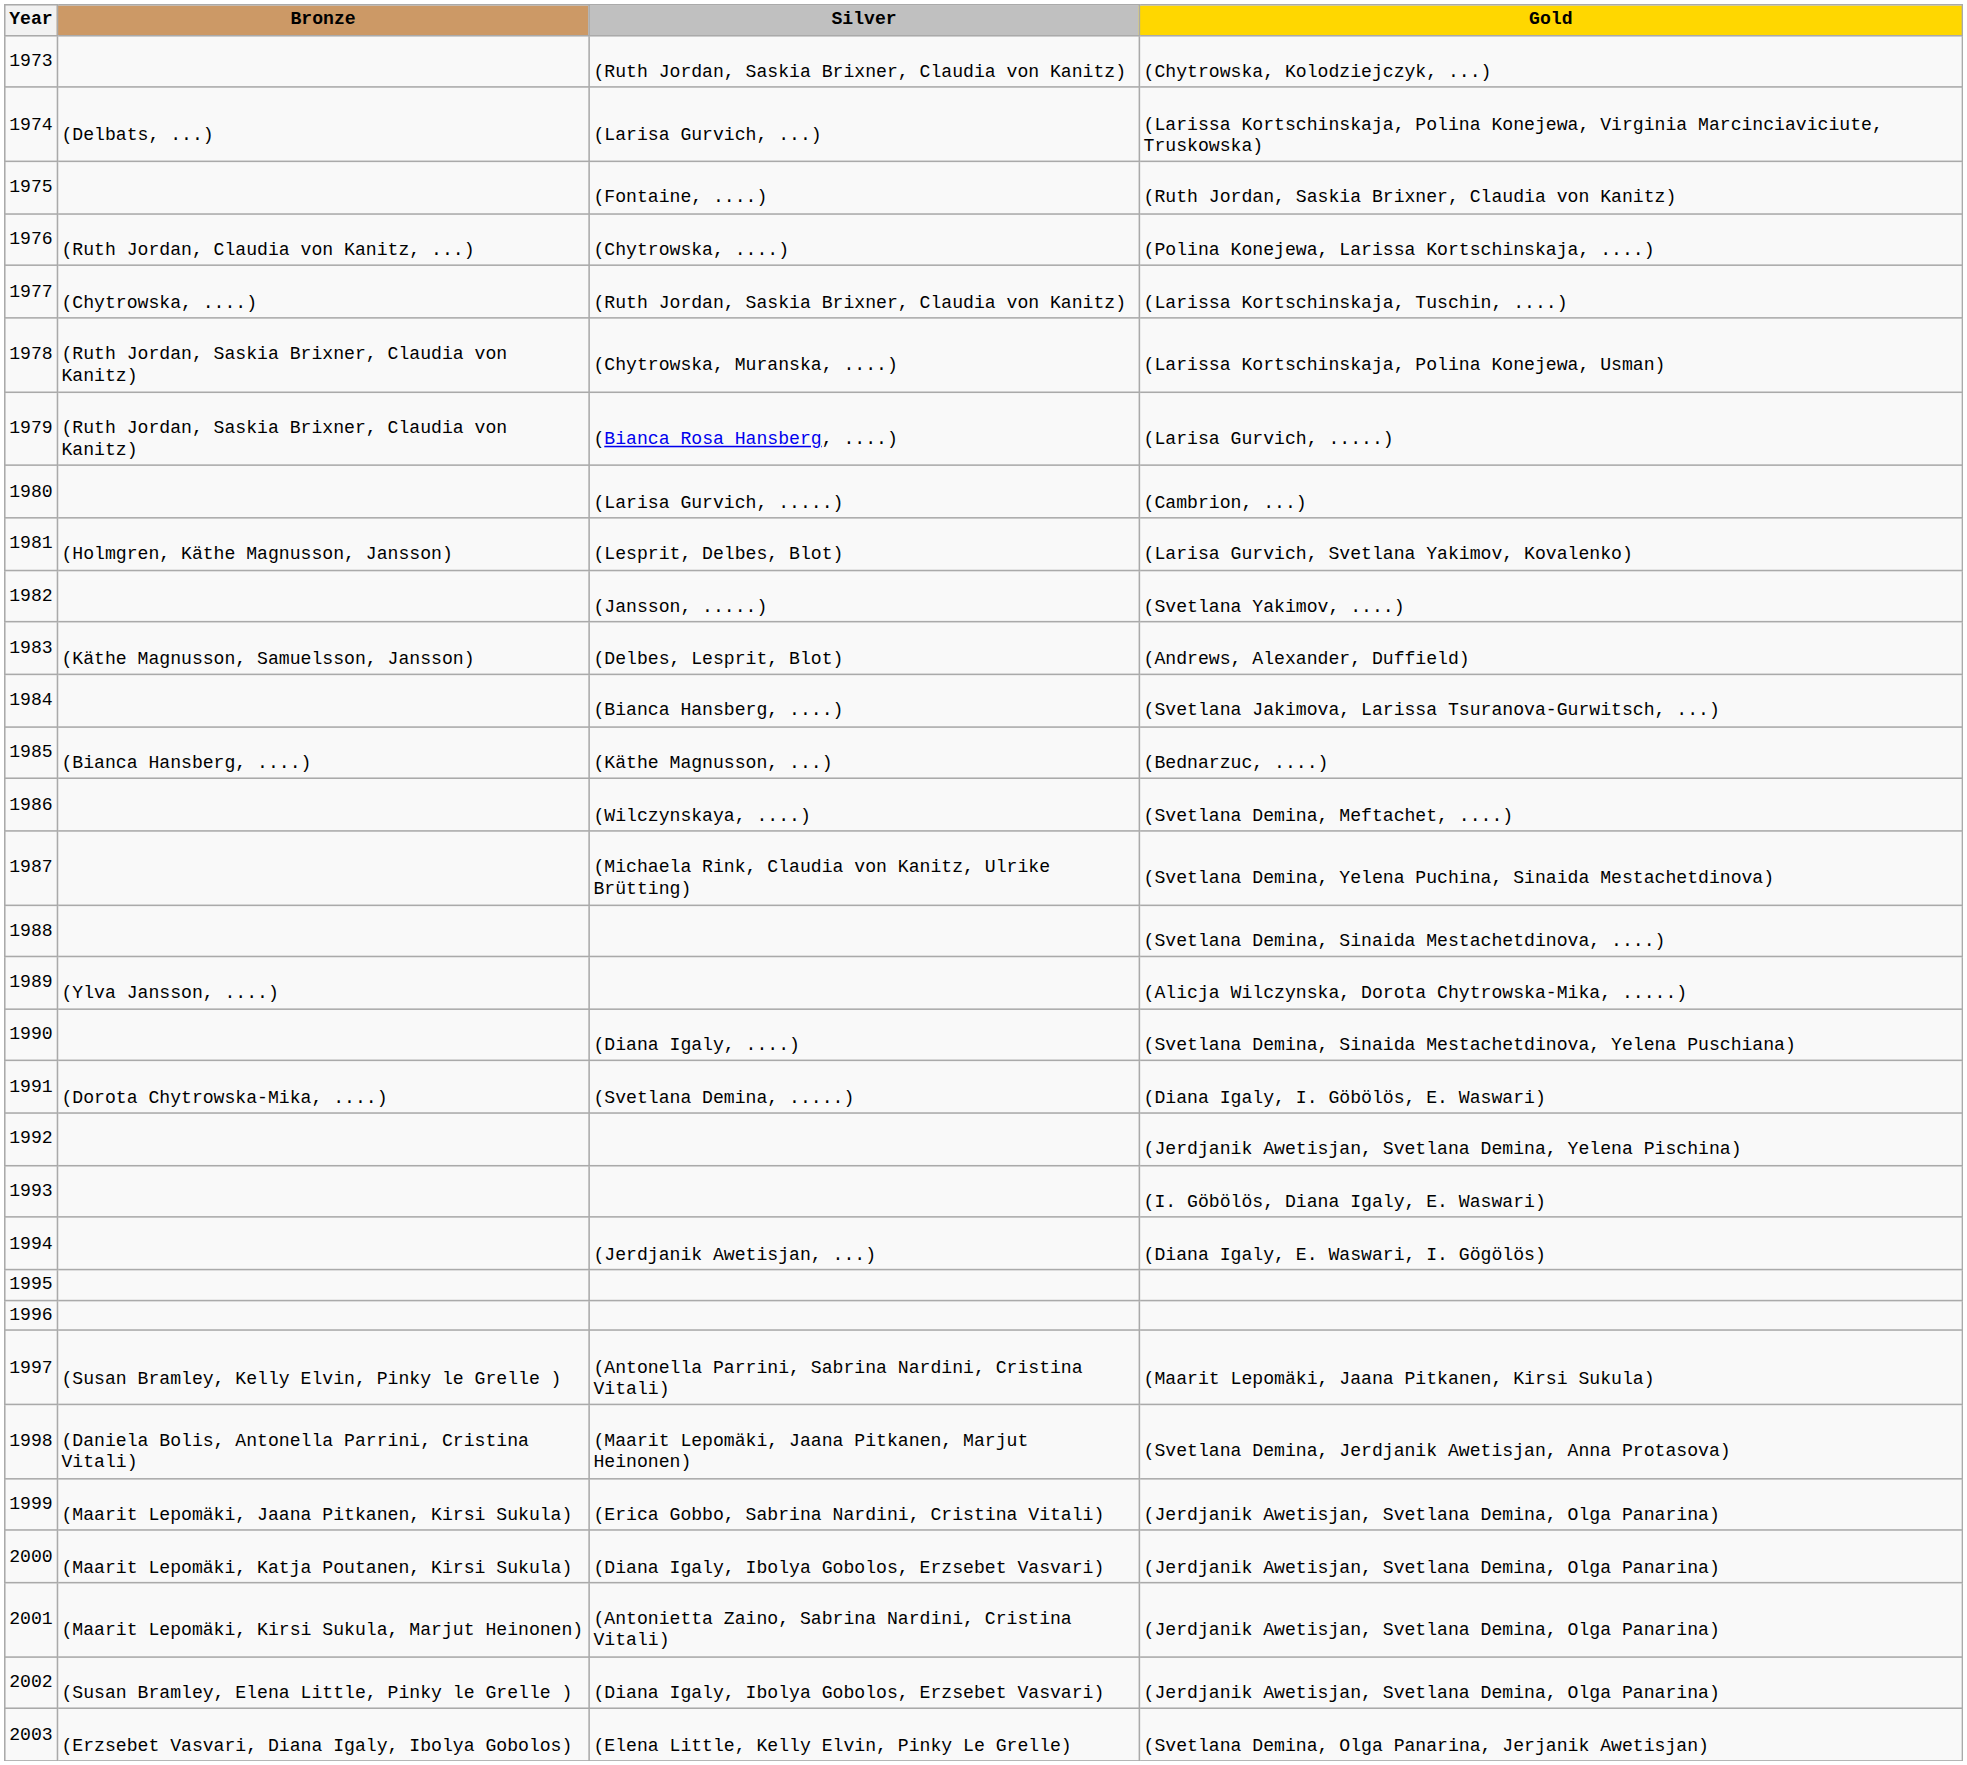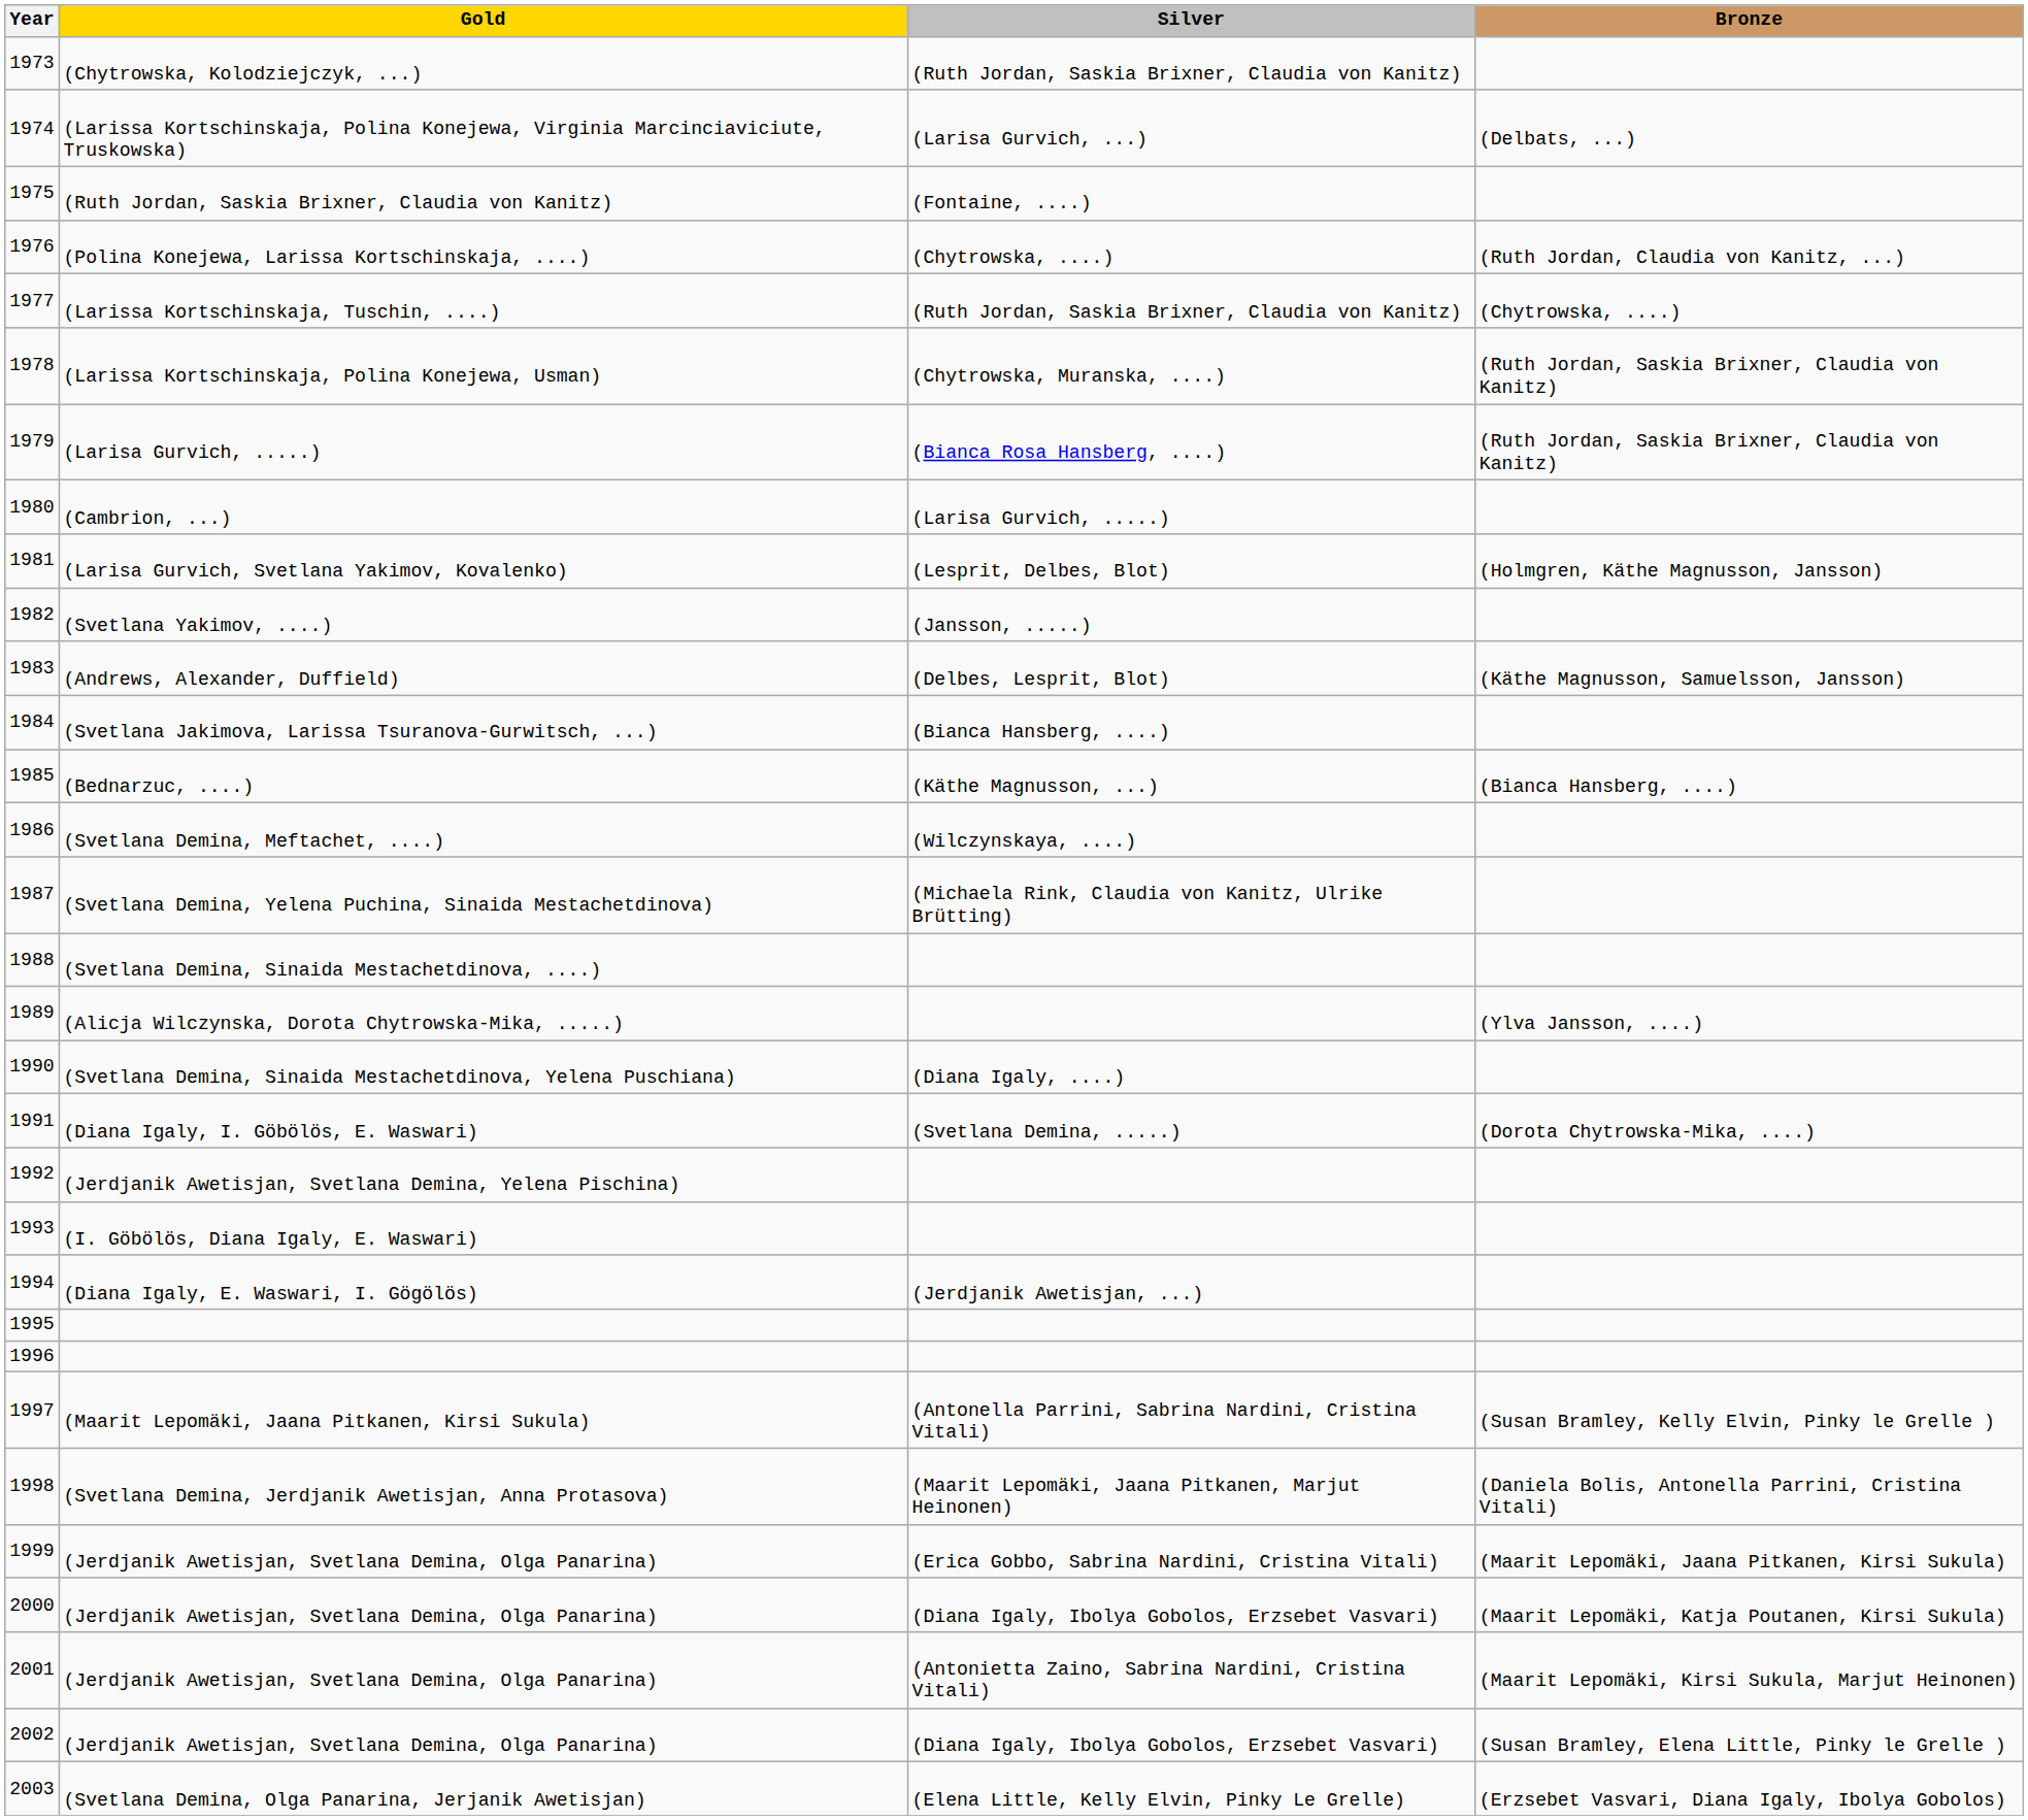 <table class="wikitable" width=100% style="font-size:90%; text-align:left;">
 <tr align=center>
 <th>Year</th>
+<td bgcolor=gold><strong>Gold</strong></td>
+<td bgcolor=silver><strong>Silver</strong></td>
 <td bgcolor=cc9966><strong>Bronze</strong></td>
-<td bgcolor=silver><strong>Silver</strong></td>
-<td bgcolor=gold><strong>Gold</strong></td>
 </tr>
 <tr>
 <td>1973</td>
+<td><br>(Chytrowska, Kolodziejczyk, ...)</td>
+<td><br>(Ruth Jordan, Saskia Brixner, Claudia von Kanitz)</td>
 <td></td>
-<td><br>(Ruth Jordan, Saskia Brixner, Claudia von Kanitz)</td>
-<td><br>(Chytrowska, Kolodziejczyk, ...)</td>
 </tr>
 <tr>
 <td>1974</td>
+<td><br>(Larissa Kortschinskaja, Polina Konejewa, Virginia Marcinciaviciute, Truskowska)</td>
+<td><br>(Larisa Gurvich, ...)</td>
 <td><br>(Delbats, ...)</td>
-<td><br>(Larisa Gurvich, ...)</td>
-<td><br>(Larissa Kortschinskaja, Polina Konejewa, Virginia Marcinciaviciute, Truskowska)</td>
 </tr>
 <tr>
 <td>1975</td>
+<td><br>(Ruth Jordan, Saskia Brixner, Claudia von Kanitz)</td>
+<td><br>(Fontaine, ....)</td>
 <td></td>
-<td><br>(Fontaine, ....)</td>
+</tr>
+<tr>
+<td>1976</td>
+<td><br>(Polina Konejewa, Larissa Kortschinskaja, ....)</td>
+<td><br>(Chytrowska, ....)</td>
+<td><br>(Ruth Jordan, Claudia von Kanitz, ...)</td>
+</tr>
+<tr>
+<td>1977</td>
+<td><br>(Larissa Kortschinskaja, Tuschin, ....)</td>
+<td><br>(Ruth Jordan, Saskia Brixner, Claudia von Kanitz)</td>
+<td><br>(Chytrowska, ....)</td>
+</tr>
+<tr>
+<td>1978</td>
+<td><br>(Larissa Kortschinskaja, Polina Konejewa, Usman)</td>
+<td><br>(Chytrowska, Muranska, ....)</td>
 <td><br>(Ruth Jordan, Saskia Brixner, Claudia von Kanitz)</td>
 </tr>
 <tr>
-<td>1976</td>
-<td><br>(Ruth Jordan, Claudia von Kanitz, ...)</td>
-<td><br>(Chytrowska, ....)</td>
-<td><br>(Polina Konejewa, Larissa Kortschinskaja, ....)</td>
-</tr>
-<tr>
-<td>1977</td>
-<td><br>(Chytrowska, ....)</td>
+<td>1979</td>
+<td><br>(Larisa Gurvich, .....)</td>
+<td><br>(<a href='#'>Bianca Rosa Hansberg</a>, ....)</td>
 <td><br>(Ruth Jordan, Saskia Brixner, Claudia von Kanitz)</td>
-<td><br>(Larissa Kortschinskaja, Tuschin, ....)</td>
-</tr>
-<tr>
-<td>1978</td>
-<td><br>(Ruth Jordan, Saskia Brixner, Claudia von Kanitz)</td>
-<td><br>(Chytrowska, Muranska, ....)</td>
-<td><br>(Larissa Kortschinskaja, Polina Konejewa, Usman)</td>
-</tr>
-<tr>
-<td>1979</td>
-<td><br>(Ruth Jordan, Saskia Brixner, Claudia von Kanitz)</td>
-<td><br>(<a href='#'>Bianca Rosa Hansberg</a>, ....)</td>
-<td><br>(Larisa Gurvich, .....)</td>
 </tr>
 <tr>
 <td>1980</td>
+<td><br>(Cambrion, ...)</td>
+<td><br>(Larisa Gurvich, .....)</td>
 <td></td>
-<td><br>(Larisa Gurvich, .....)</td>
-<td><br>(Cambrion, ...)</td>
 </tr>
 <tr>
 <td>1981</td>
+<td><br>(Larisa Gurvich, Svetlana Yakimov, Kovalenko)</td>
+<td><br>(Lesprit, Delbes, Blot)</td>
 <td><br>(Holmgren, Käthe Magnusson, Jansson)</td>
-<td><br>(Lesprit, Delbes, Blot)</td>
-<td><br>(Larisa Gurvich, Svetlana Yakimov, Kovalenko)</td>
 </tr>
 <tr>
 <td>1982</td>
+<td><br>(Svetlana Yakimov, ....)</td>
+<td><br>(Jansson, .....)</td>
 <td></td>
-<td><br>(Jansson, .....)</td>
-<td><br>(Svetlana Yakimov, ....)</td>
 </tr>
 <tr>
 <td>1983</td>
+<td><br>(Andrews, Alexander, Duffield)</td>
+<td><br>(Delbes, Lesprit, Blot)</td>
 <td><br>(Käthe Magnusson, Samuelsson, Jansson)</td>
-<td><br>(Delbes, Lesprit, Blot)</td>
-<td><br>(Andrews, Alexander, Duffield)</td>
 </tr>
 <tr>
 <td>1984</td>
+<td><br>(Svetlana Jakimova, Larissa Tsuranova-Gurwitsch, ...)</td>
+<td><br>(Bianca Hansberg, ....)</td>
 <td></td>
-<td><br>(Bianca Hansberg, ....)</td>
-<td><br>(Svetlana Jakimova, Larissa Tsuranova-Gurwitsch, ...)</td>
 </tr>
 <tr>
 <td>1985</td>
+<td><br>(Bednarzuc, ....)</td>
+<td><br>(Käthe Magnusson, ...)</td>
 <td><br>(Bianca Hansberg, ....)</td>
-<td><br>(Käthe Magnusson, ...)</td>
-<td><br>(Bednarzuc, ....)</td>
 </tr>
 <tr>
 <td>1986</td>
+<td><br>(Svetlana Demina, Meftachet, ....)</td>
+<td><br>(Wilczynskaya, ....)</td>
 <td></td>
-<td><br>(Wilczynskaya, ....)</td>
-<td><br>(Svetlana Demina, Meftachet, ....)</td>
 </tr>
 <tr>
 <td>1987</td>
+<td><br>(Svetlana Demina, Yelena Puchina, Sinaida Mestachetdinova)</td>
+<td><br>(Michaela Rink, Claudia von Kanitz, Ulrike Brütting)</td>
 <td></td>
-<td><br>(Michaela Rink, Claudia von Kanitz, Ulrike Brütting)</td>
-<td><br>(Svetlana Demina, Yelena Puchina, Sinaida Mestachetdinova)</td>
 </tr>
 <tr>
 <td>1988</td>
+<td><br>(Svetlana Demina, Sinaida Mestachetdinova, ....)</td>
 <td></td>
 <td></td>
-<td><br>(Svetlana Demina, Sinaida Mestachetdinova, ....)</td>
 </tr>
 <tr>
 <td>1989</td>
+<td><br>(Alicja Wilczynska, Dorota Chytrowska-Mika, .....)</td>
+<td></td>
 <td><br>(Ylva Jansson, ....)</td>
-<td></td>
-<td><br>(Alicja Wilczynska, Dorota Chytrowska-Mika, .....)</td>
 </tr>
 <tr>
 <td>1990</td>
+<td><br>(Svetlana Demina, Sinaida Mestachetdinova, Yelena Puschiana)</td>
+<td><br>(Diana Igaly, ....)</td>
 <td></td>
-<td><br>(Diana Igaly, ....)</td>
-<td><br>(Svetlana Demina, Sinaida Mestachetdinova, Yelena Puschiana)</td>
 </tr>
 <tr>
 <td>1991</td>
+<td><br>(Diana Igaly, I. Göbölös, E. Waswari)</td>
+<td><br>(Svetlana Demina, .....)</td>
 <td><br>(Dorota Chytrowska-Mika, ....)</td>
-<td><br>(Svetlana Demina, .....)</td>
-<td><br>(Diana Igaly, I. Göbölös, E. Waswari)</td>
 </tr>
 <tr>
 <td>1992</td>
+<td><br>(Jerdjanik Awetisjan, Svetlana Demina, Yelena Pischina)</td>
 <td></td>
 <td></td>
-<td><br>(Jerdjanik Awetisjan, Svetlana Demina, Yelena Pischina)</td>
 </tr>
 <tr>
 <td>1993</td>
+<td><br>(I. Göbölös, Diana Igaly, E. Waswari)</td>
 <td></td>
 <td></td>
-<td><br>(I. Göbölös, Diana Igaly, E. Waswari)</td>
 </tr>
 <tr>
 <td>1994</td>
+<td><br>(Diana Igaly, E. Waswari, I. Gögölös)</td>
+<td><br>(Jerdjanik Awetisjan, ...)</td>
 <td></td>
-<td><br>(Jerdjanik Awetisjan, ...)</td>
-<td><br>(Diana Igaly, E. Waswari, I. Gögölös)</td>
 </tr>
 <tr>
 <td>1995</td>
 <td></td>
 <td></td>
 <td></td>
 </tr>
 <tr>
 <td>1996</td>
 <td></td>
 <td></td>
 <td></td>
 </tr>
 <tr>
 <td>1997</td>
+<td><br>(Maarit Lepomäki, Jaana Pitkanen, Kirsi Sukula)</td>
+<td><br>(Antonella Parrini, Sabrina Nardini, Cristina Vitali)</td>
 <td><br>(Susan Bramley, Kelly Elvin, Pinky le Grelle )</td>
-<td><br>(Antonella Parrini, Sabrina Nardini, Cristina Vitali)</td>
+</tr>
+<tr>
+<td>1998</td>
+<td><br>(Svetlana Demina, Jerdjanik Awetisjan, Anna Protasova)</td>
+<td><br>(Maarit Lepomäki, Jaana Pitkanen, Marjut Heinonen)</td>
+<td><br>(Daniela Bolis, Antonella Parrini, Cristina Vitali)</td>
+</tr>
+<tr>
+<td>1999</td>
+<td><br>(Jerdjanik Awetisjan, Svetlana Demina, Olga Panarina)</td>
+<td><br>(Erica Gobbo, Sabrina Nardini, Cristina Vitali)</td>
 <td><br>(Maarit Lepomäki, Jaana Pitkanen, Kirsi Sukula)</td>
 </tr>
 <tr>
-<td>1998</td>
-<td><br>(Daniela Bolis, Antonella Parrini, Cristina Vitali)</td>
-<td><br>(Maarit Lepomäki, Jaana Pitkanen, Marjut Heinonen)</td>
-<td><br>(Svetlana Demina, Jerdjanik Awetisjan, Anna Protasova)</td>
-</tr>
-<tr>
-<td>1999</td>
-<td><br>(Maarit Lepomäki, Jaana Pitkanen, Kirsi Sukula)</td>
-<td><br>(Erica Gobbo, Sabrina Nardini, Cristina Vitali)</td>
+<td>2000</td>
 <td><br>(Jerdjanik Awetisjan, Svetlana Demina, Olga Panarina)</td>
-</tr>
-<tr>
-<td>2000</td>
+<td><br>(Diana Igaly, Ibolya Gobolos, Erzsebet Vasvari)</td>
 <td><br>(Maarit Lepomäki, Katja Poutanen, Kirsi Sukula)</td>
-<td><br>(Diana Igaly, Ibolya Gobolos, Erzsebet Vasvari)</td>
-<td><br>(Jerdjanik Awetisjan, Svetlana Demina, Olga Panarina)</td>
 </tr>
 <tr>
 <td>2001</td>
+<td><br>(Jerdjanik Awetisjan, Svetlana Demina, Olga Panarina)</td>
+<td><br>(Antonietta Zaino, Sabrina Nardini, Cristina Vitali)</td>
 <td><br>(Maarit Lepomäki, Kirsi Sukula, Marjut Heinonen)</td>
-<td><br>(Antonietta Zaino, Sabrina Nardini, Cristina Vitali)</td>
-<td><br>(Jerdjanik Awetisjan, Svetlana Demina, Olga Panarina)</td>
 </tr>
 <tr>
 <td>2002</td>
+<td><br>(Jerdjanik Awetisjan, Svetlana Demina, Olga Panarina)</td>
+<td><br>(Diana Igaly, Ibolya Gobolos, Erzsebet Vasvari)</td>
 <td><br>(Susan Bramley, Elena Little, Pinky le Grelle )</td>
-<td><br>(Diana Igaly, Ibolya Gobolos, Erzsebet Vasvari)</td>
-<td><br>(Jerdjanik Awetisjan, Svetlana Demina, Olga Panarina)</td>
 </tr>
 <tr>
 <td>2003</td>
+<td><br>(Svetlana Demina, Olga Panarina, Jerjanik Awetisjan)</td>
+<td><br>(Elena Little, Kelly Elvin, Pinky Le Grelle)</td>
 <td><br>(Erzsebet Vasvari, Diana Igaly, Ibolya Gobolos)</td>
-<td><br>(Elena Little, Kelly Elvin, Pinky Le Grelle)</td>
-<td><br>(Svetlana Demina, Olga Panarina, Jerjanik Awetisjan)</td>
 </tr>
 </table>
